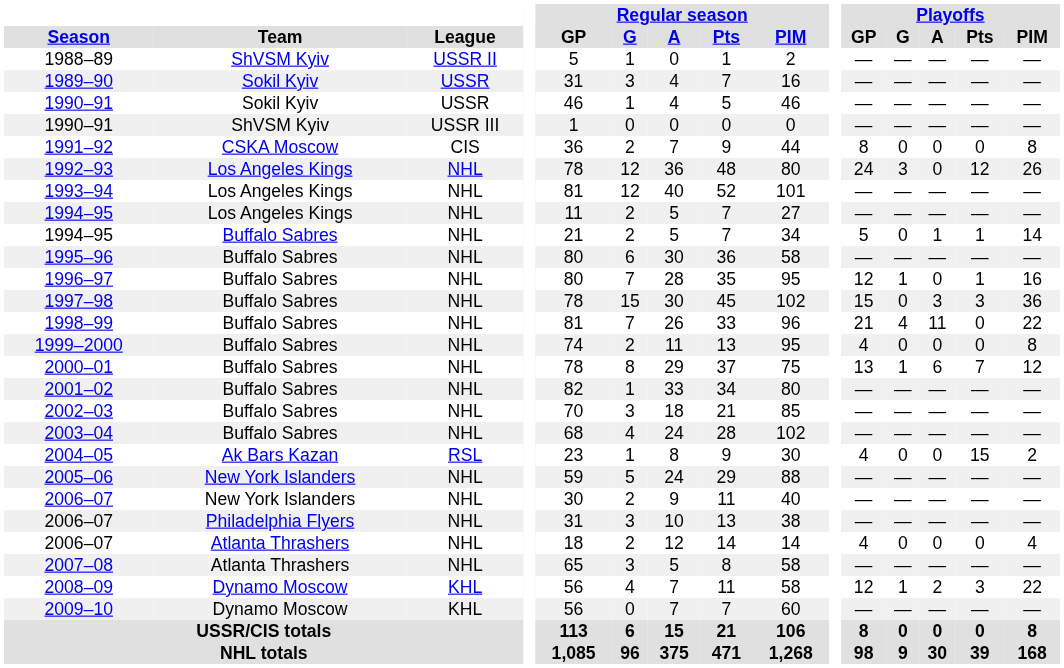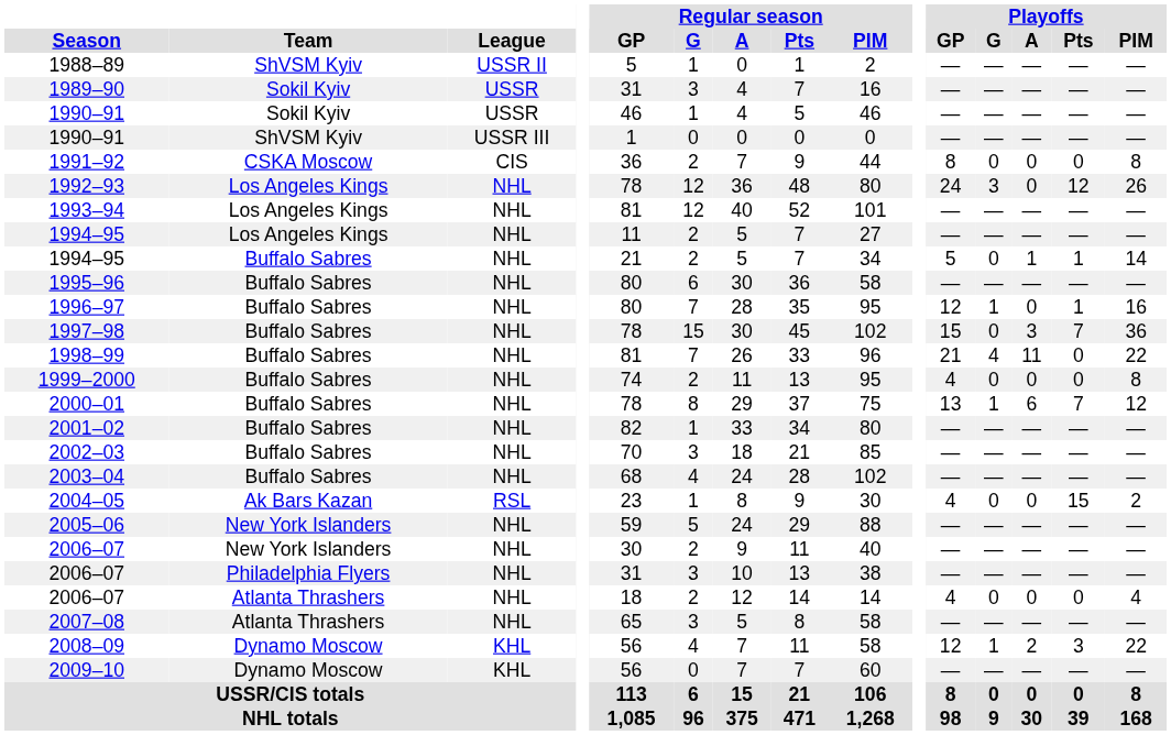 <table border="0" cellpadding="1" cellspacing="0" style="text-align:center; width:60em;">
 <tr style="background:#e0e0e0;">
 <th colspan="3"  bgcolor="#ffffff"> </th>
 <th rowspan="99" bgcolor="#ffffff"> </th>
 <th colspan="5"><a href='#'>Regular season</a></th>
 <th rowspan="99" bgcolor="#ffffff"> </th>
 <th colspan="5"><a href='#'>Playoffs</a></th>
 </tr>
 <tr style="background:#e0e0e0;">
 <th><a href='#'>Season</a></th>
 <th>Team</th>
 <th>League</th>
 <th>GP</th>
 <th><a href='#'>G</a></th>
 <th><a href='#'>A</a></th>
 <th><a href='#'>Pts</a></th>
 <th><a href='#'>PIM</a></th>
 <th>GP</th>
 <th>G</th>
 <th>A</th>
 <th>Pts</th>
 <th>PIM</th>
 </tr>
 <tr>
 <td>1988–89</td>
 <td><a href='#'>ShVSM Kyiv</a></td>
 <td><a href='#'>USSR II</a></td>
 <td>5</td>
 <td>1</td>
 <td>0</td>
 <td>1</td>
 <td>2</td>
 <td>—</td>
 <td>—</td>
 <td>—</td>
 <td>—</td>
 <td>—</td>
 </tr>
 <tr bgcolor="#f0f0f0">
 <td><a href='#'>1989–90</a></td>
 <td><a href='#'>Sokil Kyiv</a></td>
 <td><a href='#'>USSR</a></td>
 <td>31</td>
 <td>3</td>
 <td>4</td>
 <td>7</td>
 <td>16</td>
 <td>—</td>
 <td>—</td>
 <td>—</td>
 <td>—</td>
 <td>—</td>
 </tr>
 <tr>
 <td><a href='#'>1990–91</a></td>
 <td>Sokil Kyiv</td>
 <td>USSR</td>
 <td>46</td>
 <td>1</td>
 <td>4</td>
 <td>5</td>
 <td>46</td>
 <td>—</td>
 <td>—</td>
 <td>—</td>
 <td>—</td>
 <td>—</td>
 </tr>
 <tr bgcolor="#f0f0f0">
 <td>1990–91</td>
 <td>ShVSM Kyiv</td>
 <td>USSR III</td>
 <td>1</td>
 <td>0</td>
 <td>0</td>
 <td>0</td>
 <td>0</td>
 <td>—</td>
 <td>—</td>
 <td>—</td>
 <td>—</td>
 <td>—</td>
 </tr>
 <tr>
 <td><a href='#'>1991–92</a></td>
 <td><a href='#'>CSKA Moscow</a></td>
 <td>CIS</td>
 <td>36</td>
 <td>2</td>
 <td>7</td>
 <td>9</td>
 <td>44</td>
 <td>8</td>
 <td>0</td>
 <td>0</td>
 <td>0</td>
 <td>8</td>
 </tr>
 <tr bgcolor="#f0f0f0">
 <td><a href='#'>1992–93</a></td>
 <td><a href='#'>Los Angeles Kings</a></td>
 <td><a href='#'>NHL</a></td>
 <td>78</td>
 <td>12</td>
 <td>36</td>
 <td>48</td>
 <td>80</td>
 <td>24</td>
 <td>3</td>
 <td>0</td>
 <td>12</td>
 <td>26</td>
 </tr>
 <tr>
 <td><a href='#'>1993–94</a></td>
 <td>Los Angeles Kings</td>
 <td>NHL</td>
 <td>81</td>
 <td>12</td>
 <td>40</td>
 <td>52</td>
 <td>101</td>
 <td>—</td>
 <td>—</td>
 <td>—</td>
 <td>—</td>
 <td>—</td>
 </tr>
 <tr bgcolor="#f0f0f0">
 <td><a href='#'>1994–95</a></td>
 <td>Los Angeles Kings</td>
 <td>NHL</td>
 <td>11</td>
 <td>2</td>
 <td>5</td>
 <td>7</td>
 <td>27</td>
 <td>—</td>
 <td>—</td>
 <td>—</td>
 <td>—</td>
 <td>—</td>
 </tr>
 <tr>
 <td>1994–95</td>
 <td><a href='#'>Buffalo Sabres</a></td>
 <td>NHL</td>
 <td>21</td>
 <td>2</td>
 <td>5</td>
 <td>7</td>
 <td>34</td>
 <td>5</td>
 <td>0</td>
 <td>1</td>
 <td>1</td>
 <td>14</td>
 </tr>
 <tr bgcolor="#f0f0f0">
 <td><a href='#'>1995–96</a></td>
 <td>Buffalo Sabres</td>
 <td>NHL</td>
 <td>80</td>
 <td>6</td>
 <td>30</td>
 <td>36</td>
 <td>58</td>
 <td>—</td>
 <td>—</td>
 <td>—</td>
 <td>—</td>
 <td>—</td>
 </tr>
 <tr>
 <td><a href='#'>1996–97</a></td>
 <td>Buffalo Sabres</td>
 <td>NHL</td>
 <td>80</td>
 <td>7</td>
 <td>28</td>
 <td>35</td>
 <td>95</td>
 <td>12</td>
 <td>1</td>
 <td>0</td>
 <td>1</td>
 <td>16</td>
 </tr>
 <tr bgcolor="#f0f0f0">
 <td><a href='#'>1997–98</a></td>
 <td>Buffalo Sabres</td>
 <td>NHL</td>
 <td>78</td>
 <td>15</td>
 <td>30</td>
 <td>45</td>
 <td>102</td>
 <td>15</td>
 <td>0</td>
 <td>3</td>
-<td>3</td>
+<td>7</td>
 <td>36</td>
 </tr>
 <tr>
 <td><a href='#'>1998–99</a></td>
 <td>Buffalo Sabres</td>
 <td>NHL</td>
 <td>81</td>
 <td>7</td>
 <td>26</td>
 <td>33</td>
 <td>96</td>
 <td>21</td>
 <td>4</td>
 <td>11</td>
 <td>0</td>
 <td>22</td>
 </tr>
 <tr bgcolor="#f0f0f0">
 <td><a href='#'>1999–2000</a></td>
 <td>Buffalo Sabres</td>
 <td>NHL</td>
 <td>74</td>
 <td>2</td>
 <td>11</td>
 <td>13</td>
 <td>95</td>
 <td>4</td>
 <td>0</td>
 <td>0</td>
 <td>0</td>
 <td>8</td>
 </tr>
 <tr>
 <td><a href='#'>2000–01</a></td>
 <td>Buffalo Sabres</td>
 <td>NHL</td>
 <td>78</td>
 <td>8</td>
 <td>29</td>
 <td>37</td>
 <td>75</td>
 <td>13</td>
 <td>1</td>
 <td>6</td>
 <td>7</td>
 <td>12</td>
 </tr>
 <tr bgcolor="#f0f0f0">
 <td><a href='#'>2001–02</a></td>
 <td>Buffalo Sabres</td>
 <td>NHL</td>
 <td>82</td>
 <td>1</td>
 <td>33</td>
 <td>34</td>
 <td>80</td>
 <td>—</td>
 <td>—</td>
 <td>—</td>
 <td>—</td>
 <td>—</td>
 </tr>
 <tr>
 <td><a href='#'>2002–03</a></td>
 <td>Buffalo Sabres</td>
 <td>NHL</td>
 <td>70</td>
 <td>3</td>
 <td>18</td>
 <td>21</td>
 <td>85</td>
 <td>—</td>
 <td>—</td>
 <td>—</td>
 <td>—</td>
 <td>—</td>
 </tr>
 <tr bgcolor="#f0f0f0">
 <td><a href='#'>2003–04</a></td>
 <td>Buffalo Sabres</td>
 <td>NHL</td>
 <td>68</td>
 <td>4</td>
 <td>24</td>
 <td>28</td>
 <td>102</td>
 <td>—</td>
 <td>—</td>
 <td>—</td>
 <td>—</td>
 <td>—</td>
 </tr>
 <tr>
 <td><a href='#'>2004–05</a></td>
 <td><a href='#'>Ak Bars Kazan</a></td>
 <td><a href='#'>RSL</a></td>
 <td>23</td>
 <td>1</td>
 <td>8</td>
 <td>9</td>
 <td>30</td>
 <td>4</td>
 <td>0</td>
 <td>0</td>
 <td>15</td>
 <td>2</td>
 </tr>
 <tr bgcolor="#f0f0f0">
 <td><a href='#'>2005–06</a></td>
 <td><a href='#'>New York Islanders</a></td>
 <td>NHL</td>
 <td>59</td>
 <td>5</td>
 <td>24</td>
 <td>29</td>
 <td>88</td>
 <td>—</td>
 <td>—</td>
 <td>—</td>
 <td>—</td>
 <td>—</td>
 </tr>
 <tr>
 <td><a href='#'>2006–07</a></td>
 <td>New York Islanders</td>
 <td>NHL</td>
 <td>30</td>
 <td>2</td>
 <td>9</td>
 <td>11</td>
 <td>40</td>
 <td>—</td>
 <td>—</td>
 <td>—</td>
 <td>—</td>
 <td>—</td>
 </tr>
 <tr bgcolor="#f0f0f0">
 <td>2006–07</td>
 <td><a href='#'>Philadelphia Flyers</a></td>
 <td>NHL</td>
 <td>31</td>
 <td>3</td>
 <td>10</td>
 <td>13</td>
 <td>38</td>
 <td>—</td>
 <td>—</td>
 <td>—</td>
 <td>—</td>
 <td>—</td>
 </tr>
 <tr>
 <td>2006–07</td>
 <td><a href='#'>Atlanta Thrashers</a></td>
 <td>NHL</td>
 <td>18</td>
 <td>2</td>
 <td>12</td>
 <td>14</td>
 <td>14</td>
 <td>4</td>
 <td>0</td>
 <td>0</td>
 <td>0</td>
 <td>4</td>
 </tr>
 <tr bgcolor="#f0f0f0">
 <td><a href='#'>2007–08</a></td>
 <td>Atlanta Thrashers</td>
 <td>NHL</td>
 <td>65</td>
 <td>3</td>
 <td>5</td>
 <td>8</td>
 <td>58</td>
 <td>—</td>
 <td>—</td>
 <td>—</td>
 <td>—</td>
 <td>—</td>
 </tr>
 <tr>
 <td><a href='#'>2008–09</a></td>
 <td><a href='#'>Dynamo Moscow</a></td>
 <td><a href='#'>KHL</a></td>
 <td>56</td>
 <td>4</td>
 <td>7</td>
 <td>11</td>
 <td>58</td>
 <td>12</td>
 <td>1</td>
 <td>2</td>
 <td>3</td>
 <td>22</td>
 </tr>
 <tr bgcolor="#f0f0f0">
 <td><a href='#'>2009–10</a></td>
 <td>Dynamo Moscow</td>
 <td>KHL</td>
 <td>56</td>
 <td>0</td>
 <td>7</td>
 <td>7</td>
 <td>60</td>
 <td>—</td>
 <td>—</td>
 <td>—</td>
 <td>—</td>
 <td>—</td>
 </tr>
 <tr bgcolor="#e0e0e0">
 <th colspan="3">USSR/CIS totals</th>
 <th>113</th>
 <th>6</th>
 <th>15</th>
 <th>21</th>
 <th>106</th>
 <th>8</th>
 <th>0</th>
 <th>0</th>
 <th>0</th>
 <th>8</th>
 </tr>
 <tr bgcolor="#e0e0e0">
 <th colspan="3">NHL totals</th>
 <th>1,085</th>
 <th>96</th>
 <th>375</th>
 <th>471</th>
 <th>1,268</th>
 <th>98</th>
 <th>9</th>
 <th>30</th>
 <th>39</th>
 <th>168</th>
 </tr>
 </table>
